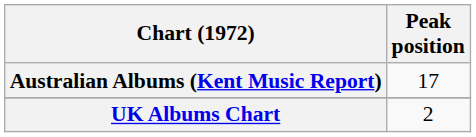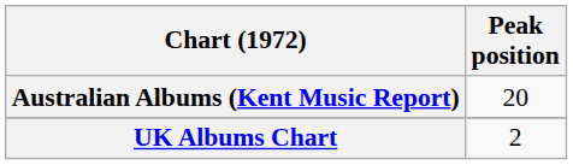 <table class="wikitable sortable plainrowheaders">
 <tr>
 <th>Chart (1972)</th>
 <th>Peak<br>position</th>
 </tr>
 <tr>
 <th scope="row">Australian Albums (<a href='#'>Kent Music Report</a>)</th>
-<td align="center">17</td>
+<td align="center">20</td>
 </tr>
 <tr>
 </tr>
 <tr>
 <th scope="row"><a href='#'>UK Albums Chart</a></th>
 <td align="center">2</td>
 </tr>
 </table>
